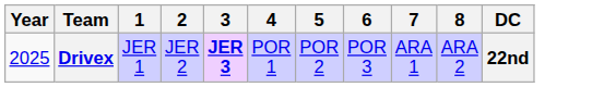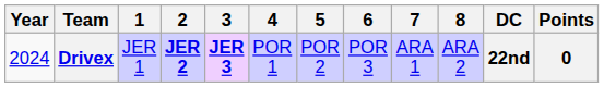 <table class="wikitable" style="text-align:center; font-size:85%">
 <tr>
 <th>Year</th>
 <th>Team</th>
 <th>1</th>
 <th>2</th>
 <th>3</th>
 <th>4</th>
 <th>5</th>
 <th>6</th>
 <th>7</th>
 <th>8</th>
 <th>DC</th>
+<th>Points</th>
 </tr>
 <tr>
-<td><a href='#'>2025</a></td>
+<td><a href='#'>2024</a></td>
 <th><a href='#'>Drivex</a></th>
 <td style="background:#CFCFFF"><a href='#'>JER<br>1</a><br></td>
-<td style="background:#CFCFFF"><a href='#'>JER<br>2</a><br></td>
+<td style="background:#CFCFFF"><strong><a href='#'>JER<br>2</a><br></strong></td>
 <td style="background:#EFCFFF"><strong><a href='#'>JER<br>3</a><br></strong></td>
 <td style="background:#CFCFFF"><a href='#'>POR<br>1</a><br></td>
 <td style="background:#CFCFFF"><a href='#'>POR<br>2</a><br></td>
 <td style="background:#CFCFFF"><a href='#'>POR<br>3</a><br></td>
 <td style="background:#CFCFFF"><a href='#'>ARA<br>1</a><br></td>
 <td style="background:#CFCFFF"><a href='#'>ARA<br>2</a><br></td>
 <th>22nd</th>
+<th>0</th>
 </tr>
 </table>
